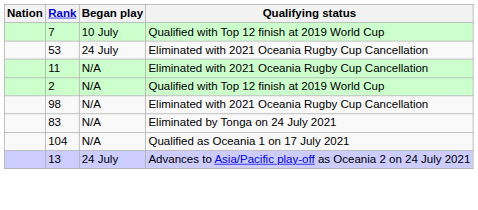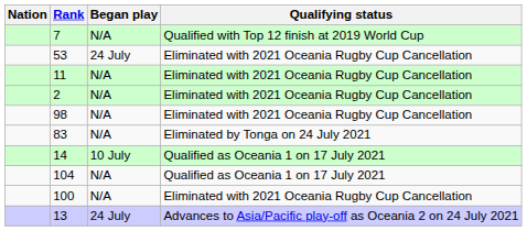 <table class="wikitable sortable">
 <tr>
 <th>Nation</th>
 <th data-sort-type="number"><a href='#'>Rank</a></th>
 <th data-sort-type="date">Began play</th>
 <th>Qualifying status</th>
 </tr>
 <tr bgcolor="#ccffcc">
 <td><strong></strong></td>
 <td>7</td>
-<td>10 July</td>
+<td>N/A</td>
 <td>Qualified with Top 12 finish at 2019 World Cup</td>
 </tr>
 <tr>
 <td></td>
 <td>53</td>
 <td>24 July</td>
 <td>Eliminated with 2021 Oceania Rugby Cup Cancellation</td>
 </tr>
 <tr bgcolor="#ccffcc">
 <td><strong></strong></td>
 <td>11</td>
 <td>N/A</td>
 <td>Eliminated with 2021 Oceania Rugby Cup Cancellation</td>
 </tr>
 <tr bgcolor="#ccffcc">
 <td><strong></strong></td>
 <td>2</td>
 <td>N/A</td>
-<td>Qualified with Top 12 finish at 2019 World Cup</td>
+<td>Eliminated with 2021 Oceania Rugby Cup Cancellation</td>
 </tr>
 <tr>
 <td></td>
 <td>98</td>
 <td>N/A</td>
 <td>Eliminated with 2021 Oceania Rugby Cup Cancellation</td>
 </tr>
 <tr>
 <td></td>
 <td>83</td>
 <td>N/A</td>
 <td>Eliminated by Tonga on 24 July 2021</td>
 </tr>
+<tr bgcolor="#ccffcc">
+<td><strong></strong></td>
+<td>14</td>
+<td>10 July</td>
+<td>Qualified as Oceania 1 on 17 July 2021</td>
+</tr>
 <tr>
 <td></td>
 <td>104</td>
 <td>N/A</td>
 <td>Qualified as Oceania 1 on 17 July 2021</td>
+</tr>
+<tr>
+<td></td>
+<td>100</td>
+<td>N/A</td>
+<td>Eliminated with 2021 Oceania Rugby Cup Cancellation</td>
 </tr>
 <tr bgcolor="#ccccff">
 <td><strong></strong></td>
 <td>13</td>
 <td>24 July</td>
 <td>Advances to <a href='#'>Asia/Pacific play-off</a> as Oceania 2 on 24 July 2021</td>
 </tr>
 </table>
